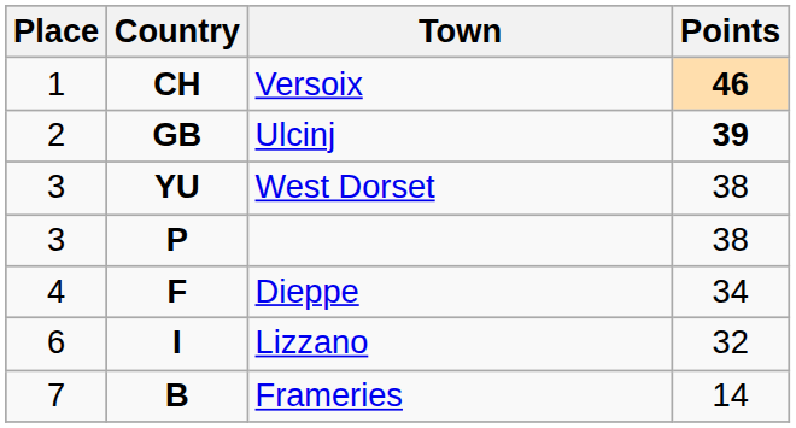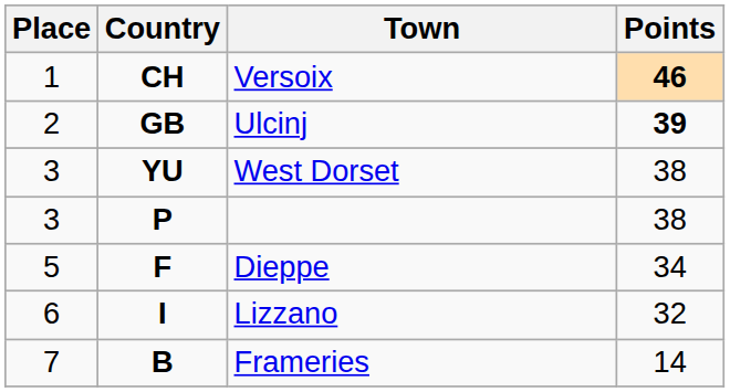 <table class="wikitable">
 <tr>
 <th width="25">Place</th>
 <th width="25">Country</th>
 <th width="200">Town</th>
 <th width="25">Points</th>
 </tr>
 <tr>
 <td align="center">1</td>
 <td align="center"><strong>CH</strong></td>
 <td align="left"><a href='#'>Versoix</a></td>
 <td align="center" style="background:NavajoWhite;"><strong>46</strong></td>
 </tr>
 <tr>
 <td align="center">2</td>
 <td align="center"><strong>GB</strong></td>
 <td align="left"><a href='#'>Ulcinj</a></td>
 <td align="center"><strong>39</strong></td>
 </tr>
 <tr>
 <td align="center">3</td>
 <td align="center"><strong>YU</strong></td>
 <td align="left"><a href='#'>West Dorset</a></td>
 <td align="center">38</td>
 </tr>
 <tr>
 <td align="center">3</td>
 <td align="center"><strong>P</strong></td>
 <td align="left"></td>
 <td align="center">38</td>
 </tr>
 <tr>
-<td align="center">4</td>
+<td align="center">5</td>
 <td align="center"><strong>F</strong></td>
 <td align="left"><a href='#'>Dieppe</a></td>
 <td align="center">34</td>
 </tr>
 <tr>
 <td align="center">6</td>
 <td align="center"><strong>I</strong></td>
 <td align="left"><a href='#'>Lizzano</a></td>
 <td align="center">32</td>
 </tr>
 <tr>
 <td align="center">7</td>
 <td align="center"><strong>B</strong></td>
 <td align="left"><a href='#'>Frameries</a></td>
 <td align="center">14</td>
 </tr>
 </table>
